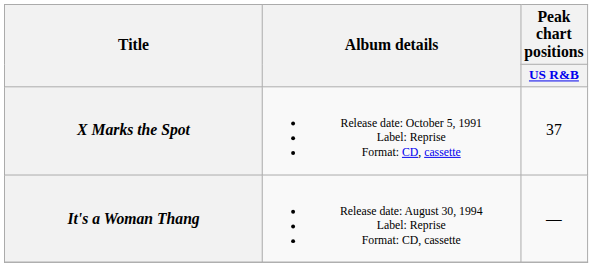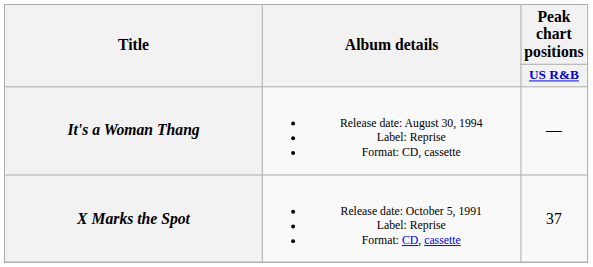 <table class="wikitable plainrowheaders" style="text-align:center;" border="1">
 <tr>
 <th scope="col" rowspan="2" style="width:16em;">Title</th>
 <th scope="col" rowspan="2" style="width:16em;">Album details</th>
 <th scope="col" colspan="1">Peak chart positions</th>
 </tr>
 <tr>
 <th scope="col" style="width:2.75em;font-size:85%;"><a href='#'>US R&B</a><br></th>
 </tr>
 <tr>
+<th scope="row"><em>It's a Woman Thang</em></th>
+<td style="font-size:12px;"><br><ul><li>Release date: August 30, 1994</li><li>Label: Reprise</li><li>Format: CD, cassette</li></ul></td>
+<td>—</td>
+</tr>
+<tr>
 <th scope="row"><em>X Marks the Spot</em></th>
 <td style="font-size:12px;"><br><ul><li>Release date: October 5, 1991</li><li>Label: Reprise</li><li>Format: <a href='#'>CD</a>, <a href='#'>cassette</a></li></ul></td>
 <td>37</td>
 </tr>
 <tr>
-<th scope="row"><em>It's a Woman Thang</em></th>
-<td style="font-size:12px;"><br><ul><li>Release date: August 30, 1994</li><li>Label: Reprise</li><li>Format: CD, cassette</li></ul></td>
-<td>—</td>
-</tr>
-<tr>
 </tr>
 </table>
